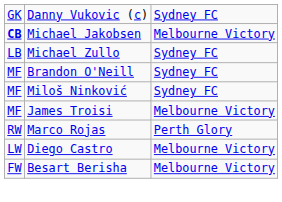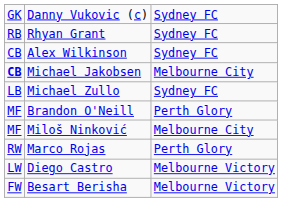 <table class="wikitable">
 <tr>
 <td><a href='#'>GK</a></td>
 <td> <a href='#'>Danny Vukovic</a> (<a href='#'>c</a>)</td>
 <td><a href='#'>Sydney FC</a></td>
 </tr>
 <tr>
+<td><a href='#'>RB</a></td>
+<td> <a href='#'>Rhyan Grant</a></td>
+<td><a href='#'>Sydney FC</a></td>
+</tr>
+<tr>
+<td><a href='#'>CB</a></td>
+<td> <a href='#'>Alex Wilkinson</a></td>
+<td><a href='#'>Sydney FC</a></td>
+</tr>
+<tr>
 <td><strong><a href='#'>CB</a></strong></td>
 <td> <a href='#'>Michael Jakobsen</a></td>
-<td><a href='#'>Melbourne Victory</a></td>
+<td><a href='#'>Melbourne City</a></td>
 </tr>
 <tr>
 <td><a href='#'>LB</a></td>
 <td> <a href='#'>Michael Zullo</a></td>
 <td><a href='#'>Sydney FC</a></td>
 </tr>
 <tr>
 <td><a href='#'>MF</a></td>
 <td> <a href='#'>Brandon O'Neill</a></td>
-<td><a href='#'>Sydney FC</a></td>
+<td><a href='#'>Perth Glory</a></td>
 </tr>
 <tr>
 <td><a href='#'>MF</a></td>
 <td> <a href='#'>Miloš Ninković</a></td>
-<td><a href='#'>Sydney FC</a></td>
-</tr>
-<tr>
-<td><a href='#'>MF</a></td>
-<td> <a href='#'>James Troisi</a></td>
-<td><a href='#'>Melbourne Victory</a></td>
+<td><a href='#'>Melbourne City</a></td>
 </tr>
 <tr>
 <td><a href='#'>RW</a></td>
 <td> <a href='#'>Marco Rojas</a></td>
 <td><a href='#'>Perth Glory</a></td>
 </tr>
 <tr>
 <td><a href='#'>LW</a></td>
 <td> <a href='#'>Diego Castro</a></td>
 <td><a href='#'>Melbourne Victory</a></td>
 </tr>
 <tr>
 <td><a href='#'>FW</a></td>
 <td> <a href='#'>Besart Berisha</a></td>
 <td><a href='#'>Melbourne Victory</a></td>
 </tr>
 </table>
